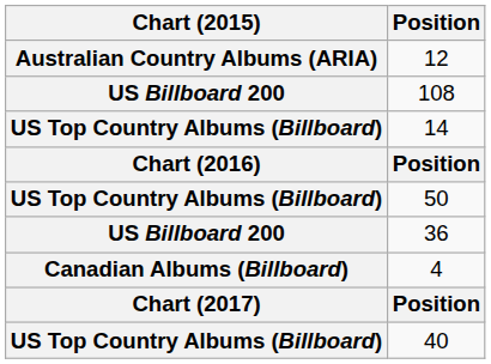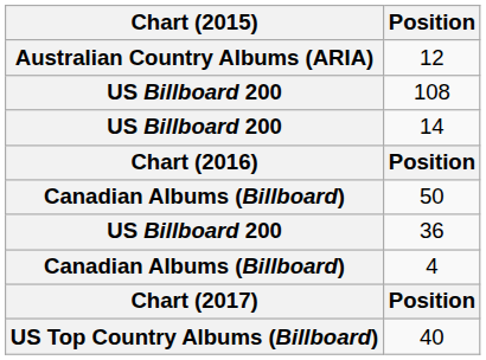 <table class="wikitable sortable plainrowheaders" style="text-align:center;">
 <tr>
 <th>Chart (2015)</th>
 <th>Position</th>
 </tr>
 <tr>
 <th scope="row">Australian Country Albums (ARIA)</th>
 <td>12</td>
 </tr>
 <tr>
 <th scope="row">US <em>Billboard</em> 200</th>
 <td>108</td>
 </tr>
 <tr>
-<th scope="row">US Top Country Albums (<em>Billboard</em>)</th>
+<th scope="row">US <em>Billboard</em> 200</th>
 <td>14</td>
 </tr>
 <tr>
 <th>Chart (2016)</th>
 <th>Position</th>
 </tr>
 <tr>
-<th scope="row">US Top Country Albums (<em>Billboard</em>)</th>
+<th scope="row">Canadian Albums (<em>Billboard</em>)</th>
 <td>50</td>
 </tr>
 <tr>
 <th scope="row">US <em>Billboard</em> 200</th>
 <td>36</td>
 </tr>
 <tr>
 <th scope="row">Canadian Albums (<em>Billboard</em>)</th>
 <td>4</td>
 </tr>
 <tr>
 <th>Chart (2017)</th>
 <th>Position</th>
 </tr>
 <tr>
 <th scope="row">US Top Country Albums (<em>Billboard</em>)</th>
 <td>40</td>
 </tr>
 </table>
